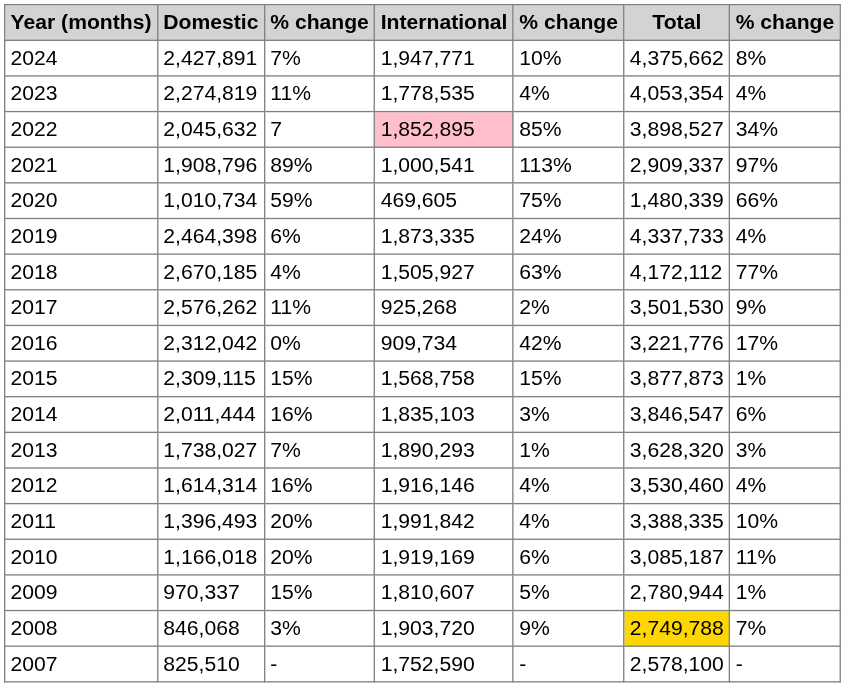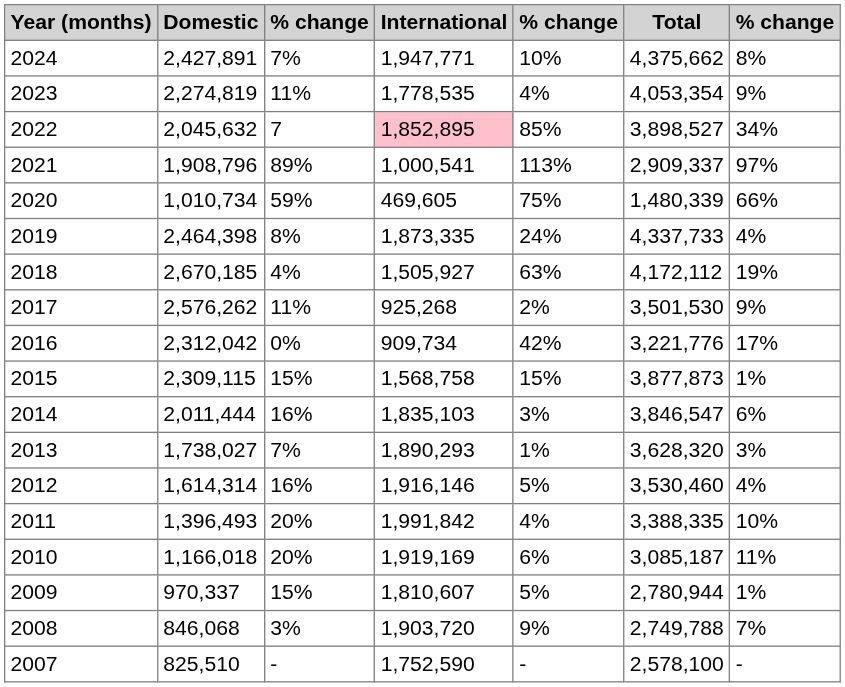 <table class="toccolours" border="1" cellpadding="4" style="border-collapse:collapse">
 <tr style="background:lightgrey;">
 <th>Year (months)</th>
 <th>Domestic</th>
 <th>% change</th>
 <th>International</th>
 <th>% change</th>
 <th>Total</th>
 <th>% change</th>
 </tr>
 <tr>
 <td>2024</td>
 <td>2,427,891</td>
 <td> 7%</td>
 <td>1,947,771</td>
 <td> 10%</td>
 <td>4,375,662</td>
 <td> 8%</td>
 </tr>
 <tr>
 <td>2023</td>
 <td>2,274,819</td>
 <td> 11%</td>
 <td>1,778,535</td>
 <td> 4%</td>
 <td>4,053,354</td>
-<td> 4%</td>
+<td> 9%</td>
 </tr>
 <tr>
 <td>2022</td>
 <td>2,045,632</td>
 <td> 7</td>
 <td style="background: pink;">1,852,895</td>
 <td> 85%</td>
 <td>3,898,527</td>
 <td> 34%</td>
 </tr>
 <tr>
 <td>2021</td>
 <td>1,908,796</td>
 <td> 89%</td>
 <td>1,000,541</td>
 <td> 113%</td>
 <td>2,909,337</td>
 <td> 97%</td>
 </tr>
 <tr>
 <td>2020</td>
 <td>1,010,734</td>
 <td> 59%</td>
 <td>469,605</td>
 <td> 75%</td>
 <td>1,480,339</td>
 <td> 66%</td>
 </tr>
 <tr>
 <td>2019</td>
 <td>2,464,398</td>
-<td> 6%</td>
+<td> 8%</td>
 <td>1,873,335</td>
 <td> 24%</td>
 <td>4,337,733</td>
 <td> 4%</td>
 </tr>
 <tr>
 <td>2018</td>
 <td>2,670,185</td>
 <td> 4%</td>
 <td>1,505,927</td>
 <td> 63%</td>
 <td>4,172,112</td>
-<td> 77%</td>
+<td> 19%</td>
 </tr>
 <tr>
 <td>2017</td>
 <td>2,576,262</td>
 <td> 11%</td>
 <td>925,268</td>
 <td> 2%</td>
 <td>3,501,530</td>
 <td> 9%</td>
 </tr>
 <tr>
 <td>2016</td>
 <td>2,312,042</td>
 <td> 0%</td>
 <td>909,734</td>
 <td> 42%</td>
 <td>3,221,776</td>
 <td> 17%</td>
 </tr>
 <tr>
 <td>2015</td>
 <td>2,309,115</td>
 <td> 15%</td>
 <td>1,568,758</td>
 <td> 15%</td>
 <td>3,877,873</td>
 <td> 1%</td>
 </tr>
 <tr>
 <td>2014</td>
 <td>2,011,444</td>
 <td> 16%</td>
 <td>1,835,103</td>
 <td> 3%</td>
 <td>3,846,547</td>
 <td> 6%</td>
 </tr>
 <tr>
 <td>2013</td>
 <td>1,738,027</td>
 <td> 7%</td>
 <td>1,890,293</td>
 <td> 1%</td>
 <td>3,628,320</td>
 <td> 3%</td>
 </tr>
 <tr>
 <td>2012</td>
 <td>1,614,314</td>
 <td> 16%</td>
 <td>1,916,146</td>
-<td> 4%</td>
+<td> 5%</td>
 <td>3,530,460</td>
 <td> 4%</td>
 </tr>
 <tr>
 <td>2011</td>
 <td>1,396,493</td>
 <td> 20%</td>
 <td>1,991,842</td>
 <td> 4%</td>
 <td>3,388,335</td>
 <td> 10%</td>
 </tr>
 <tr>
 <td>2010</td>
 <td>1,166,018</td>
 <td> 20%</td>
 <td>1,919,169</td>
 <td> 6%</td>
 <td>3,085,187</td>
 <td> 11%</td>
 </tr>
 <tr>
 <td>2009</td>
 <td>970,337</td>
 <td> 15%</td>
 <td>1,810,607</td>
 <td> 5%</td>
 <td>2,780,944</td>
 <td> 1%</td>
 </tr>
 <tr>
 <td>2008</td>
 <td>846,068</td>
 <td> 3%</td>
 <td>1,903,720</td>
 <td> 9%</td>
-<td style="background: gold;">2,749,788</td>
+<td>2,749,788</td>
 <td> 7%</td>
 </tr>
 <tr>
 <td>2007</td>
 <td>825,510</td>
 <td>-</td>
 <td>1,752,590</td>
 <td>-</td>
 <td>2,578,100</td>
 <td>-</td>
 </tr>
 </table>
